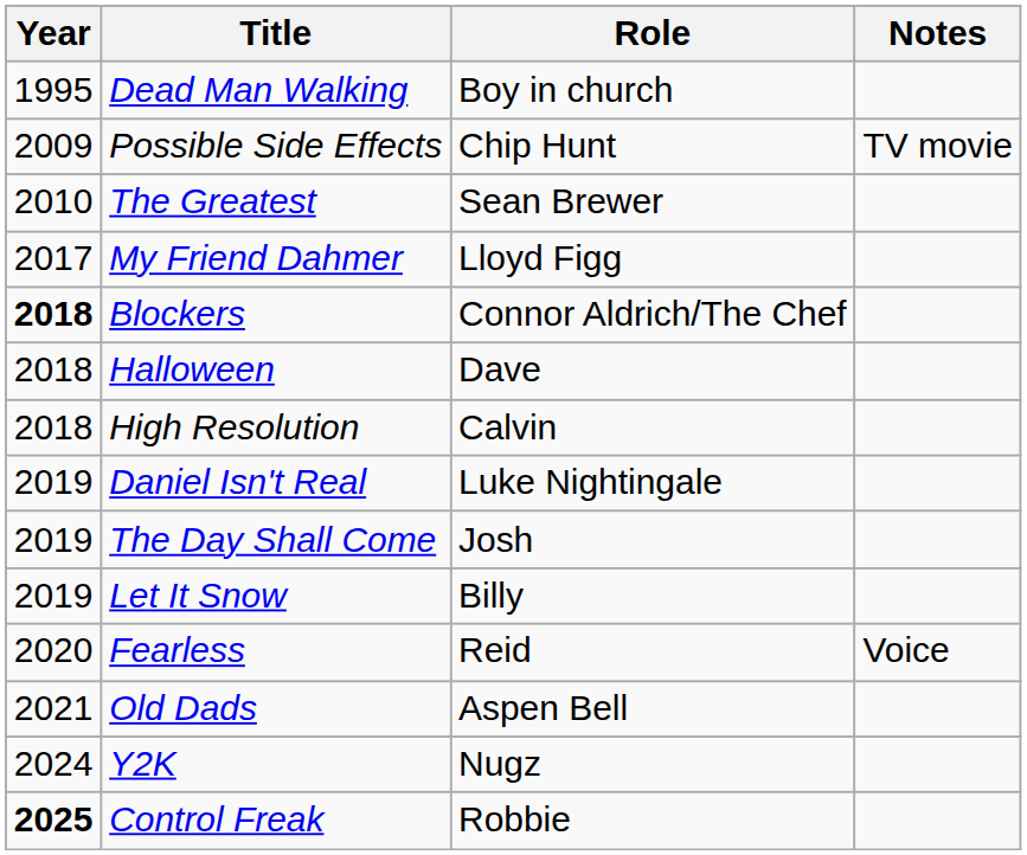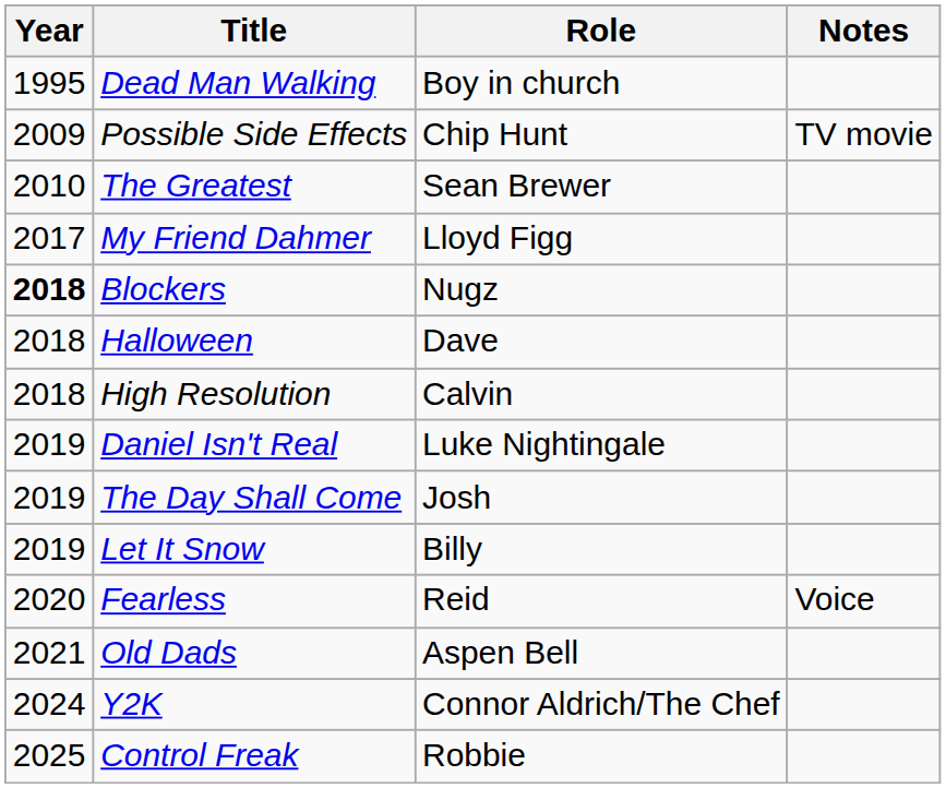 <table class="wikitable sortable">
 <tr>
 <th>Year</th>
 <th>Title</th>
 <th>Role</th>
 <th>Notes</th>
 </tr>
 <tr>
 <td>1995</td>
 <td><em><a href='#'>Dead Man Walking</a></em></td>
 <td>Boy in church</td>
 <td></td>
 </tr>
 <tr>
 <td>2009</td>
 <td><em>Possible Side Effects</em></td>
 <td>Chip Hunt</td>
 <td>TV movie</td>
 </tr>
 <tr>
 <td>2010</td>
 <td><em><a href='#'>The Greatest</a></em></td>
 <td>Sean Brewer</td>
 <td></td>
 </tr>
 <tr>
 <td>2017</td>
 <td><em><a href='#'>My Friend Dahmer</a></em></td>
 <td>Lloyd Figg</td>
 <td></td>
 </tr>
 <tr>
 <td><strong>2018</strong></td>
 <td><em><a href='#'>Blockers</a></em></td>
-<td>Connor Aldrich/The Chef</td>
+<td>Nugz</td>
 <td></td>
 </tr>
 <tr>
 <td>2018</td>
 <td><em><a href='#'>Halloween</a></em></td>
 <td>Dave</td>
 <td></td>
 </tr>
 <tr>
 <td>2018</td>
 <td><em>High Resolution</em></td>
 <td>Calvin</td>
 <td></td>
 </tr>
 <tr>
 <td>2019</td>
 <td><em><a href='#'>Daniel Isn't Real</a></em></td>
 <td>Luke Nightingale</td>
 <td></td>
 </tr>
 <tr>
 <td>2019</td>
 <td><em><a href='#'>The Day Shall Come</a></em></td>
 <td>Josh</td>
 <td></td>
 </tr>
 <tr>
 <td>2019</td>
 <td><em><a href='#'>Let It Snow</a></em></td>
 <td>Billy</td>
 <td></td>
 </tr>
 <tr>
 <td>2020</td>
 <td><em><a href='#'>Fearless</a></em></td>
 <td>Reid</td>
 <td>Voice</td>
 </tr>
 <tr>
 <td>2021</td>
 <td><em><a href='#'>Old Dads</a></em></td>
 <td>Aspen Bell</td>
 <td></td>
 </tr>
 <tr>
 <td>2024</td>
 <td><em><a href='#'>Y2K</a></em></td>
-<td>Nugz</td>
+<td>Connor Aldrich/The Chef</td>
 <td></td>
 </tr>
 <tr>
-<td><strong>2025</strong></td>
+<td>2025</td>
 <td><em><a href='#'>Control Freak</a></em></td>
 <td>Robbie</td>
 <td></td>
 </tr>
 </table>
